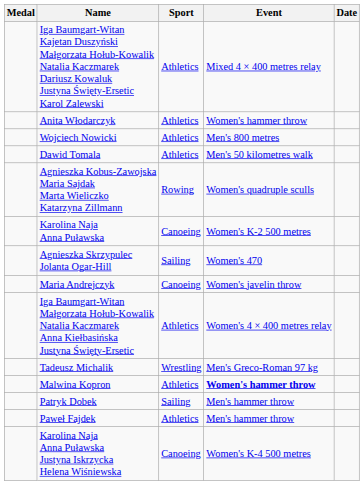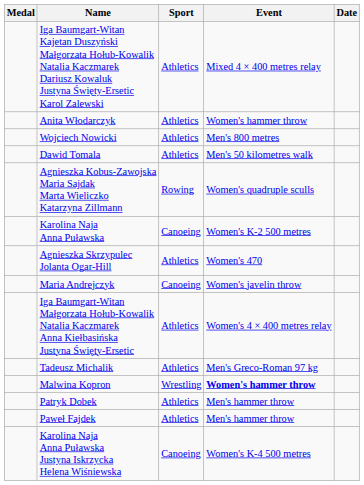 <table class="wikitable sortable"  style="font-size:95%">
 <tr>
 <th>Medal</th>
 <th>Name</th>
 <th>Sport</th>
 <th>Event</th>
 <th>Date</th>
 </tr>
 <tr>
 <td></td>
 <td><a href='#'>Iga Baumgart-Witan</a><br><a href='#'>Kajetan Duszyński</a><br><a href='#'>Małgorzata Hołub-Kowalik</a><br><a href='#'>Natalia Kaczmarek</a><br><a href='#'>Dariusz Kowaluk</a><br><a href='#'>Justyna Święty-Ersetic</a><br><a href='#'>Karol Zalewski</a></td>
 <td><a href='#'>Athletics</a></td>
 <td><a href='#'>Mixed 4 × 400 metres relay</a></td>
 <td></td>
 </tr>
 <tr>
 <td></td>
 <td><a href='#'>Anita Włodarczyk</a></td>
 <td><a href='#'>Athletics</a></td>
 <td><a href='#'>Women's hammer throw</a></td>
 <td></td>
 </tr>
 <tr>
 <td></td>
 <td><a href='#'>Wojciech Nowicki</a></td>
 <td><a href='#'>Athletics</a></td>
 <td><a href='#'>Men's 800 metres</a></td>
 <td></td>
 </tr>
 <tr>
 <td></td>
 <td><a href='#'>Dawid Tomala</a></td>
 <td><a href='#'>Athletics</a></td>
 <td><a href='#'>Men's 50 kilometres walk</a></td>
 <td></td>
 </tr>
 <tr>
 <td></td>
 <td><a href='#'>Agnieszka Kobus-Zawojska</a><br><a href='#'>Maria Sajdak</a><br><a href='#'>Marta Wieliczko</a><br><a href='#'>Katarzyna Zillmann</a></td>
 <td><a href='#'>Rowing</a></td>
 <td><a href='#'>Women's quadruple sculls</a></td>
 <td></td>
 </tr>
 <tr>
 <td></td>
 <td><a href='#'>Karolina Naja</a><br><a href='#'>Anna Puławska</a></td>
 <td><a href='#'>Canoeing</a></td>
 <td><a href='#'>Women's K-2 500 metres</a></td>
 <td></td>
 </tr>
 <tr>
 <td></td>
 <td><a href='#'>Agnieszka Skrzypulec</a><br><a href='#'>Jolanta Ogar-Hill</a></td>
-<td><a href='#'>Sailing</a></td>
+<td><a href='#'>Athletics</a></td>
 <td><a href='#'>Women's 470</a></td>
 <td></td>
 </tr>
 <tr>
 <td></td>
 <td><a href='#'>Maria Andrejczyk</a></td>
 <td><a href='#'>Canoeing</a></td>
 <td><a href='#'>Women's javelin throw</a></td>
 <td></td>
 </tr>
 <tr>
 <td></td>
 <td><a href='#'>Iga Baumgart-Witan</a><br><a href='#'>Małgorzata Hołub-Kowalik</a><br><a href='#'>Natalia Kaczmarek</a><br><a href='#'>Anna Kiełbasińska</a><br><a href='#'>Justyna Święty-Ersetic</a></td>
 <td><a href='#'>Athletics</a></td>
 <td><a href='#'>Women's 4 × 400 metres relay</a></td>
 <td></td>
 </tr>
 <tr>
 <td></td>
 <td><a href='#'>Tadeusz Michalik</a></td>
-<td><a href='#'>Wrestling</a></td>
+<td><a href='#'>Athletics</a></td>
 <td><a href='#'>Men's Greco-Roman 97 kg</a></td>
 <td></td>
 </tr>
 <tr>
 <td></td>
 <td><a href='#'>Malwina Kopron</a></td>
-<td><a href='#'>Athletics</a></td>
+<td><a href='#'>Wrestling</a></td>
 <td><strong><a href='#'>Women's hammer throw</a></strong></td>
 <td></td>
 </tr>
 <tr>
 <td></td>
 <td><a href='#'>Patryk Dobek</a></td>
-<td><a href='#'>Sailing</a></td>
+<td><a href='#'>Athletics</a></td>
 <td><a href='#'>Men's hammer throw</a></td>
 <td></td>
 </tr>
 <tr>
 <td></td>
 <td><a href='#'>Paweł Fajdek</a></td>
 <td><a href='#'>Athletics</a></td>
 <td><a href='#'>Men's hammer throw</a></td>
 <td></td>
 </tr>
 <tr>
 <td></td>
 <td><a href='#'>Karolina Naja</a><br><a href='#'>Anna Puławska</a><br><a href='#'>Justyna Iskrzycka</a><br><a href='#'>Helena Wiśniewska</a></td>
 <td><a href='#'>Canoeing</a></td>
 <td><a href='#'>Women's K-4 500 metres</a></td>
 <td></td>
 </tr>
 </table>
